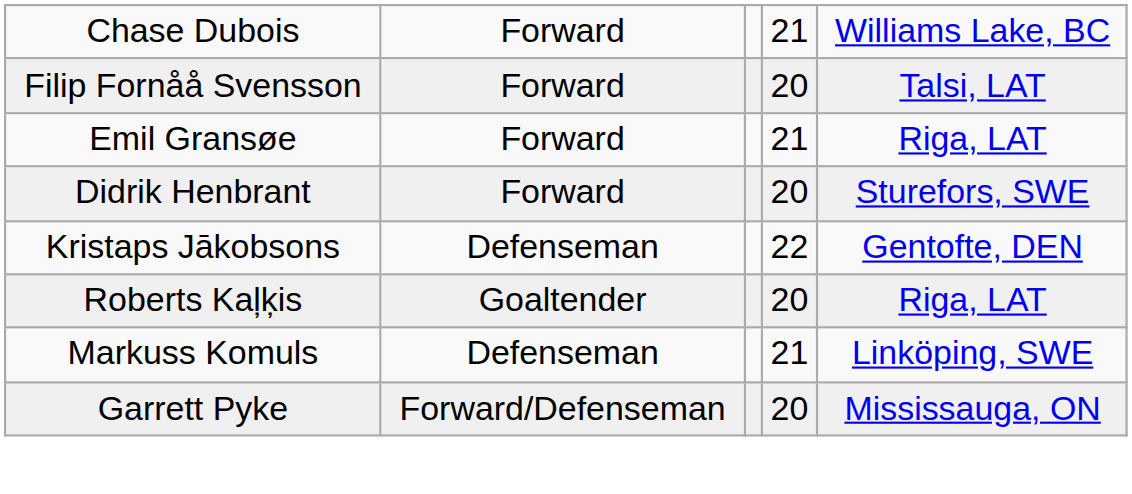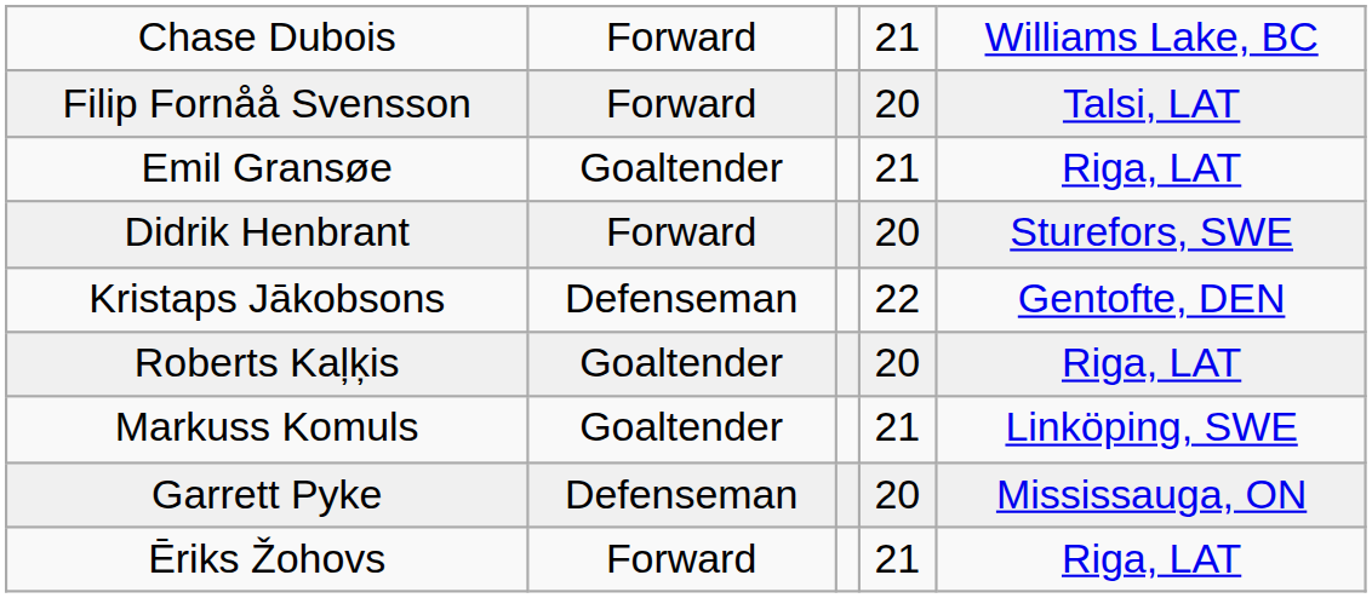 <table class="wikitable" width="60%">
 <tr align="center" bgcolor="">
 <td>Chase Dubois</td>
 <td>Forward</td>
 <td></td>
 <td>21</td>
 <td><a href='#'>Williams Lake, BC</a></td>
 </tr>
 <tr align="center" bgcolor="f0f0f0">
 <td>Filip Fornåå Svensson</td>
 <td>Forward</td>
 <td></td>
 <td>20</td>
 <td><a href='#'>Talsi, LAT</a></td>
 </tr>
 <tr align="center" bgcolor="">
 <td>Emil Gransøe</td>
-<td>Forward</td>
+<td>Goaltender</td>
 <td></td>
 <td>21</td>
 <td><a href='#'>Riga, LAT</a></td>
 </tr>
 <tr align="center" bgcolor="f0f0f0">
 <td>Didrik Henbrant</td>
 <td>Forward</td>
 <td></td>
 <td>20</td>
 <td><a href='#'>Sturefors, SWE</a></td>
 </tr>
 <tr align="center" bgcolor="">
 <td>Kristaps Jākobsons</td>
 <td>Defenseman</td>
 <td></td>
 <td>22</td>
 <td><a href='#'>Gentofte, DEN</a></td>
 </tr>
 <tr align="center" bgcolor="f0f0f0">
 <td>Roberts Kaļķis</td>
 <td>Goaltender</td>
 <td></td>
 <td>20</td>
 <td><a href='#'>Riga, LAT</a></td>
 </tr>
 <tr align="center" bgcolor="">
 <td>Markuss Komuls</td>
-<td>Defenseman</td>
+<td>Goaltender</td>
 <td></td>
 <td>21</td>
 <td><a href='#'>Linköping, SWE</a></td>
 </tr>
 <tr align="center" bgcolor="f0f0f0">
 <td>Garrett Pyke</td>
-<td>Forward/Defenseman</td>
+<td>Defenseman</td>
 <td></td>
 <td>20</td>
 <td><a href='#'>Mississauga, ON</a></td>
 </tr>
+<tr align="center" bgcolor="">
+<td>Ēriks Žohovs</td>
+<td>Forward</td>
+<td></td>
+<td>21</td>
+<td><a href='#'>Riga, LAT</a></td>
+</tr>
 </table>
